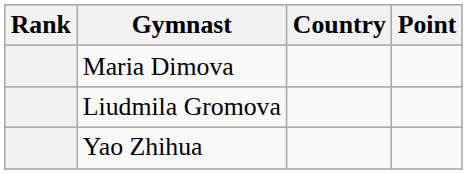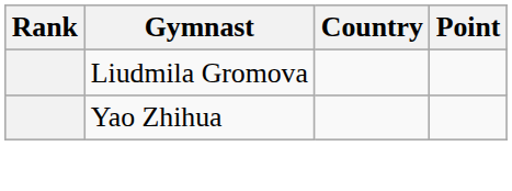 <table class="wikitable sortable">
 <tr>
 <th>Rank</th>
 <th>Gymnast</th>
 <th>Country</th>
 <th>Point</th>
-</tr>
-<tr>
-<th></th>
-<td>Maria Dimova</td>
-<td></td>
-<td></td>
 </tr>
 <tr>
 <th></th>
 <td>Liudmila Gromova</td>
 <td></td>
 <td></td>
 </tr>
 <tr>
 <th></th>
 <td>Yao Zhihua</td>
 <td></td>
 <td></td>
 </tr>
 </table>
